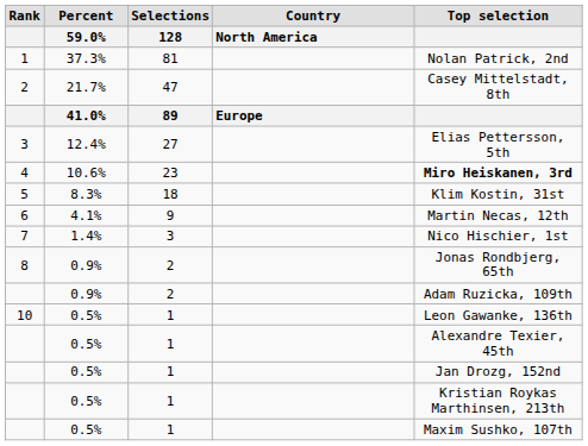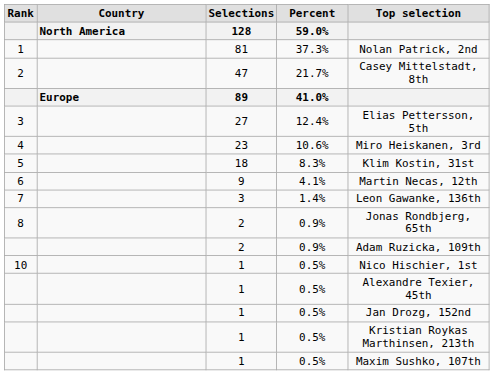 <table class="wikitable" style="text-align: center">
 <tr>
 <th style="background:#e0e0e0; width:2.5em;">Rank</th>
+<th style="background:#e0e0e0; width:15em;">Country</th>
+<th style="background:#e0e0e0; width:4em;">Selections</th>
 <th style="background:#e0e0e0; width:6em;">Percent</th>
-<th style="background:#e0e0e0; width:4em;">Selections</th>
-<th style="background:#e0e0e0; width:15em;">Country</th>
 <th style="background:#e0e0e0; width:12.5em;">Top selection</th>
 </tr>
 <tr>
 <th></th>
+<th style="text-align:left;">North America</th>
+<th>128</th>
 <th>59.0%</th>
-<th>128</th>
-<th style="text-align:left;">North America</th>
 <th></th>
 </tr>
 <tr>
 <td>1</td>
+<td style="text-align:left;"></td>
+<td>81</td>
 <td>37.3%</td>
-<td>81</td>
-<td style="text-align:left;"></td>
 <td>Nolan Patrick, 2nd</td>
 </tr>
 <tr>
 <td>2</td>
+<td style="text-align:left;"></td>
+<td>47</td>
 <td>21.7%</td>
-<td>47</td>
-<td style="text-align:left;"></td>
 <td>Casey Mittelstadt, 8th</td>
 </tr>
 <tr>
 <th></th>
+<th style="text-align:left;">Europe</th>
+<th>89</th>
 <th>41.0%</th>
-<th>89</th>
-<th style="text-align:left;">Europe</th>
 <th></th>
 </tr>
 <tr>
 <td>3</td>
+<td style="text-align:left;"></td>
+<td>27</td>
 <td>12.4%</td>
-<td>27</td>
-<td style="text-align:left;"></td>
 <td>Elias Pettersson, 5th</td>
 </tr>
 <tr>
 <td>4</td>
+<td style="text-align:left;"></td>
+<td>23</td>
 <td>10.6%</td>
-<td>23</td>
-<td style="text-align:left;"></td>
-<td><strong>Miro Heiskanen, 3rd</strong></td>
+<td>Miro Heiskanen, 3rd</td>
 </tr>
 <tr>
 <td>5</td>
+<td style="text-align:left;"></td>
+<td>18</td>
 <td>8.3%</td>
-<td>18</td>
-<td style="text-align:left;"></td>
 <td>Klim Kostin, 31st</td>
 </tr>
 <tr>
 <td>6</td>
+<td style="text-align:left;"></td>
+<td>9</td>
 <td>4.1%</td>
-<td>9</td>
-<td style="text-align:left;"></td>
 <td>Martin Necas, 12th</td>
 </tr>
 <tr>
 <td>7</td>
+<td style="text-align:left;"></td>
+<td>3</td>
 <td>1.4%</td>
-<td>3</td>
-<td style="text-align:left;"></td>
-<td>Nico Hischier, 1st</td>
+<td>Leon Gawanke, 136th</td>
 </tr>
 <tr>
 <td>8</td>
+<td style="text-align:left;"></td>
+<td>2</td>
 <td>0.9%</td>
-<td>2</td>
-<td style="text-align:left;"></td>
 <td>Jonas Rondbjerg, 65th</td>
 </tr>
 <tr>
 <td></td>
+<td style="text-align:left;"></td>
+<td>2</td>
 <td>0.9%</td>
-<td>2</td>
-<td style="text-align:left;"></td>
 <td>Adam Ruzicka, 109th</td>
 </tr>
 <tr>
 <td>10</td>
+<td style="text-align:left;"></td>
+<td>1</td>
 <td>0.5%</td>
-<td>1</td>
-<td style="text-align:left;"></td>
-<td>Leon Gawanke, 136th</td>
+<td>Nico Hischier, 1st</td>
 </tr>
 <tr>
 <td></td>
+<td style="text-align:left;"></td>
+<td>1</td>
 <td>0.5%</td>
-<td>1</td>
-<td style="text-align:left;"></td>
 <td>Alexandre Texier, 45th</td>
 </tr>
 <tr>
 <td></td>
+<td style="text-align:left;"></td>
+<td>1</td>
 <td>0.5%</td>
-<td>1</td>
-<td style="text-align:left;"></td>
 <td>Jan Drozg, 152nd</td>
 </tr>
 <tr>
 <td></td>
+<td style="text-align:left;"></td>
+<td>1</td>
 <td>0.5%</td>
-<td>1</td>
-<td style="text-align:left;"></td>
 <td>Kristian Roykas Marthinsen, 213th</td>
 </tr>
 <tr>
 <td></td>
+<td style="text-align:left;"></td>
+<td>1</td>
 <td>0.5%</td>
-<td>1</td>
-<td style="text-align:left;"></td>
 <td>Maxim Sushko, 107th</td>
 </tr>
 </table>
